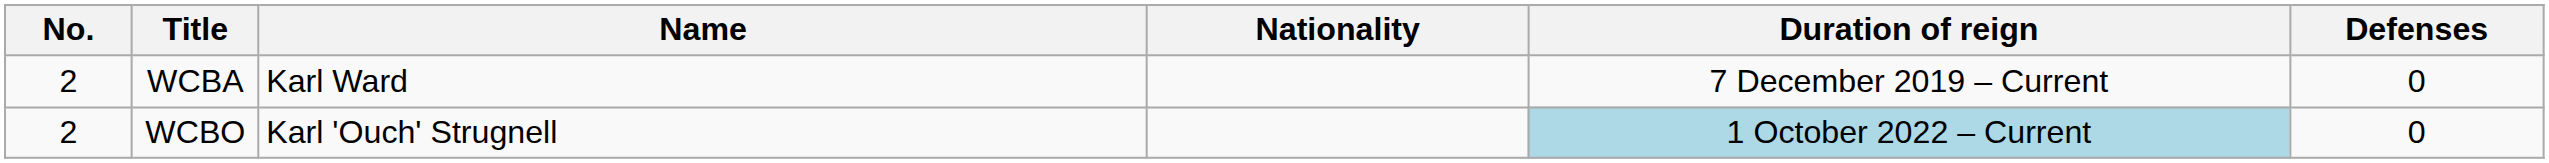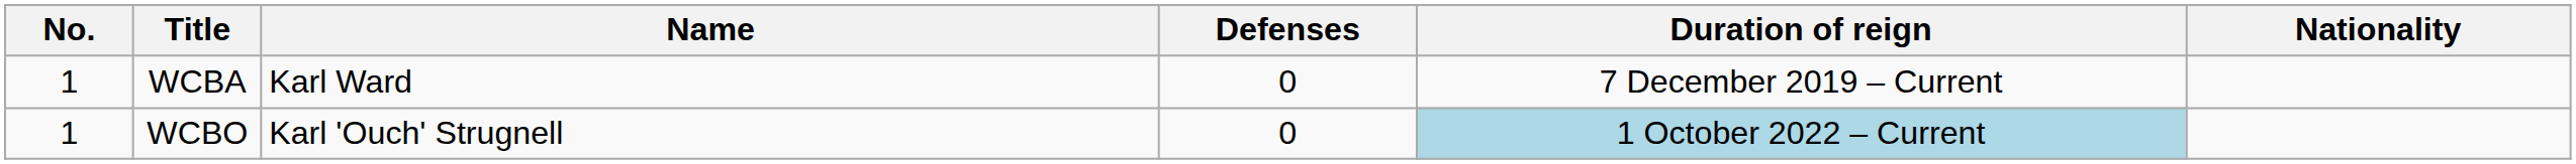 <table class="wikitable" width=100%>
 <tr>
 <th width=5%>No.</th>
 <th width=5%>Title</th>
 <th width=35%>Name</th>
+<th width=10%>Defenses</th>
+<th width=30%>Duration of reign</th>
 <th width=15%>Nationality</th>
-<th width=30%>Duration of reign</th>
-<th width=10%>Defenses</th>
 </tr>
 <tr align=center>
-<td>2</td>
+<td>1</td>
 <td>WCBA</td>
 <td align=left>Karl Ward</td>
+<td>0</td>
+<td>7 December 2019 – Current</td>
 <td align=left></td>
-<td>7 December 2019 – Current</td>
-<td>0</td>
 </tr>
 <tr align=center>
-<td>2</td>
+<td>1</td>
 <td>WCBO</td>
 <td align=left>Karl 'Ouch' Strugnell</td>
+<td>0</td>
+<td style="background: lightblue;">1 October 2022 – Current</td>
 <td align=left></td>
-<td style="background: lightblue;">1 October 2022 – Current</td>
-<td>0</td>
 </tr>
 </table>
